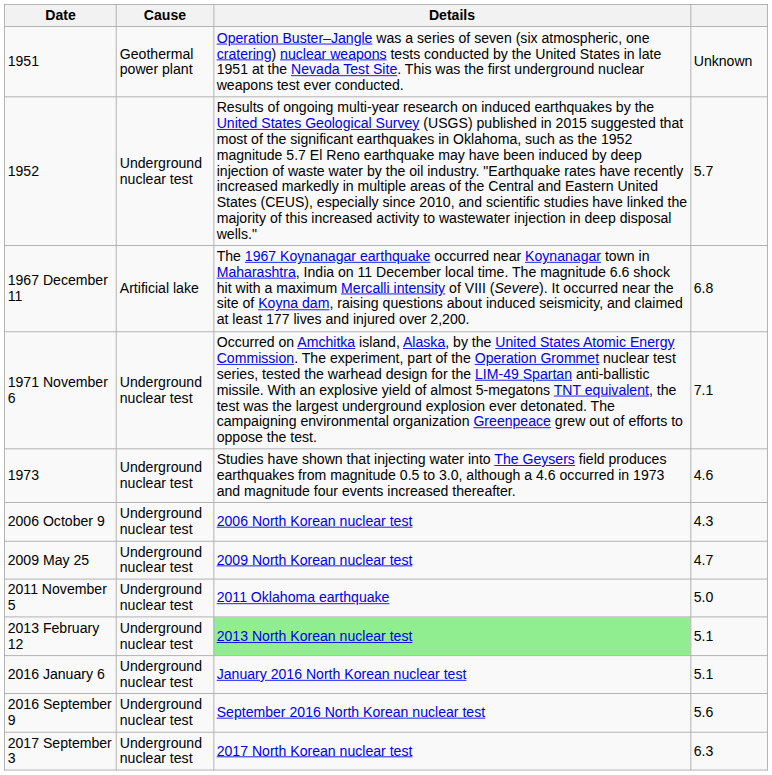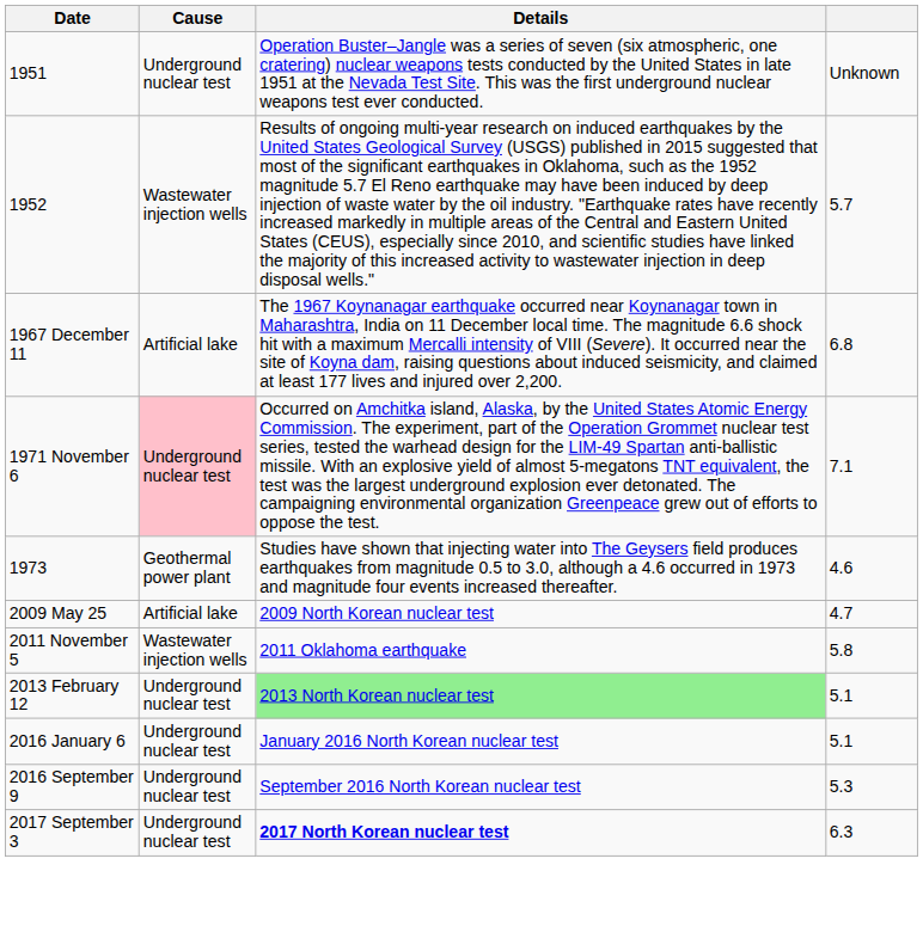 <table class="wikitable sortable">
 <tr>
 <th scope="col" style="width: 120px;">Date</th>
 <th>Cause</th>
 <th>Details</th>
 <th scope="col" style="width: 80px;"></th>
 </tr>
 <tr>
 <td>1951</td>
-<td>Geothermal power plant</td>
+<td>Underground nuclear test</td>
 <td><a href='#'>Operation Buster–Jangle</a> was a series of seven (six atmospheric, one <a href='#'>cratering</a>) <a href='#'>nuclear weapons</a> tests conducted by the United States in late 1951 at the <a href='#'>Nevada Test Site</a>. This was the first underground nuclear weapons test ever conducted.</td>
 <td>Unknown</td>
 </tr>
 <tr>
 <td>1952</td>
-<td>Underground nuclear test</td>
+<td>Wastewater injection wells</td>
 <td>Results of ongoing multi-year research on induced earthquakes by the <a href='#'>United States Geological Survey</a> (USGS) published in 2015 suggested that most of the significant earthquakes in Oklahoma, such as the 1952 magnitude 5.7 El Reno earthquake may have been induced by deep injection of waste water by the oil industry. "Earthquake rates have recently increased markedly in multiple areas of the Central and Eastern United States (CEUS), especially since 2010, and scientific studies have linked the majority of this increased activity to wastewater injection in deep disposal wells."</td>
 <td>5.7</td>
 </tr>
 <tr>
 <td>1967 December 11</td>
 <td>Artificial lake</td>
 <td>The <a href='#'>1967 Koynanagar earthquake</a> occurred near <a href='#'>Koynanagar</a> town in <a href='#'>Maharashtra</a>, India on 11 December local time. The magnitude 6.6 shock hit with a maximum <a href='#'>Mercalli intensity</a> of VIII (<em>Severe</em>). It occurred near the site of <a href='#'>Koyna dam</a>, raising questions about induced seismicity, and claimed at least 177 lives and injured over 2,200.</td>
 <td>6.8</td>
 </tr>
 <tr>
 <td>1971 November 6</td>
-<td>Underground nuclear test</td>
+<td style="background: pink;">Underground nuclear test</td>
 <td>Occurred on <a href='#'>Amchitka</a> island, <a href='#'>Alaska</a>, by the <a href='#'>United States Atomic Energy Commission</a>. The experiment, part of the <a href='#'>Operation Grommet</a> nuclear test series, tested the warhead design for the <a href='#'>LIM-49 Spartan</a> anti-ballistic missile. With an explosive yield of almost 5-megatons <a href='#'>TNT equivalent</a>, the test was the largest underground explosion ever detonated. The campaigning environmental organization <a href='#'>Greenpeace</a> grew out of efforts to oppose the test.</td>
 <td>7.1  </td>
 </tr>
 <tr>
 <td>1973</td>
-<td>Underground nuclear test</td>
+<td>Geothermal power plant</td>
 <td>Studies have shown that injecting water into <a href='#'>The Geysers</a> field produces earthquakes from magnitude 0.5 to 3.0, although a 4.6 occurred in 1973 and magnitude four events increased thereafter.</td>
 <td>4.6</td>
 </tr>
 <tr>
-<td>2006 October 9</td>
-<td>Underground nuclear test</td>
-<td><a href='#'>2006 North Korean nuclear test</a></td>
-<td>4.3  </td>
-</tr>
-<tr>
 <td>2009 May 25</td>
-<td>Underground nuclear test</td>
+<td>Artificial lake</td>
 <td><a href='#'>2009 North Korean nuclear test</a></td>
 <td>4.7  </td>
 </tr>
 <tr>
 <td>2011 November 5</td>
-<td>Underground nuclear test</td>
+<td>Wastewater injection wells</td>
 <td><a href='#'>2011 Oklahoma earthquake</a></td>
-<td>5.0</td>
+<td>5.8</td>
 </tr>
 <tr>
 <td>2013 February 12</td>
 <td>Underground nuclear test</td>
 <td style="background: lightgreen;"><a href='#'>2013 North Korean nuclear test</a></td>
 <td>5.1</td>
 </tr>
 <tr>
 <td>2016 January 6</td>
 <td>Underground nuclear test</td>
 <td><a href='#'>January 2016 North Korean nuclear test</a></td>
 <td>5.1</td>
 </tr>
 <tr>
 <td>2016 September 9</td>
 <td>Underground nuclear test</td>
 <td><a href='#'>September 2016 North Korean nuclear test</a></td>
-<td>5.6</td>
+<td>5.3</td>
 </tr>
 <tr>
 <td>2017 September 3</td>
 <td>Underground nuclear test</td>
-<td><a href='#'>2017 North Korean nuclear test</a></td>
+<td><strong><a href='#'>2017 North Korean nuclear test</a></strong></td>
 <td>6.3</td>
 </tr>
 </table>
